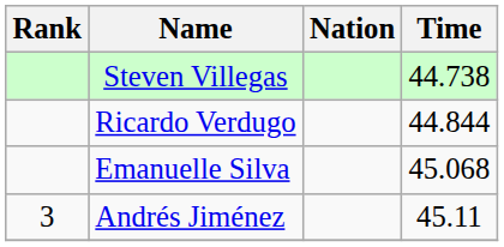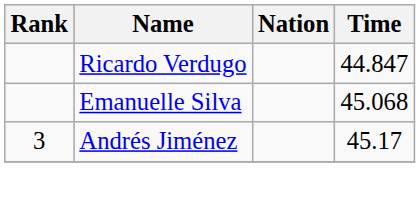 <table class="wikitable sortable" style="text-align:center">
 <tr>
 <th>Rank</th>
 <th>Name</th>
 <th>Nation</th>
 <th>Time</th>
 </tr>
-<tr bgcolor=ccffcc>
-<td></td>
-<td><a href='#'>Steven Villegas</a></td>
-<td align=left></td>
-<td>44.738</td>
-</tr>
 <tr>
 <td></td>
 <td align=left><a href='#'>Ricardo Verdugo</a></td>
 <td align=left></td>
-<td>44.844</td>
+<td>44.847</td>
 </tr>
 <tr>
 <td></td>
 <td align=left><a href='#'>Emanuelle Silva</a></td>
 <td align=left></td>
 <td>45.068</td>
 </tr>
 <tr>
 <td>3</td>
 <td align=left><a href='#'>Andrés Jiménez</a></td>
 <td align=left></td>
-<td>45.11</td>
+<td>45.17</td>
 </tr>
 <tr>
 </tr>
 </table>
